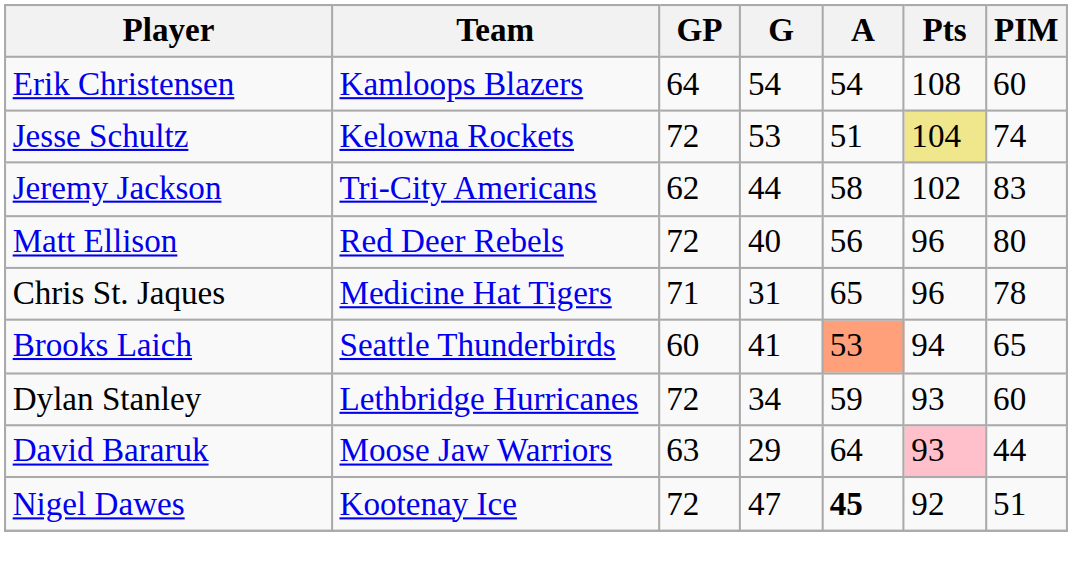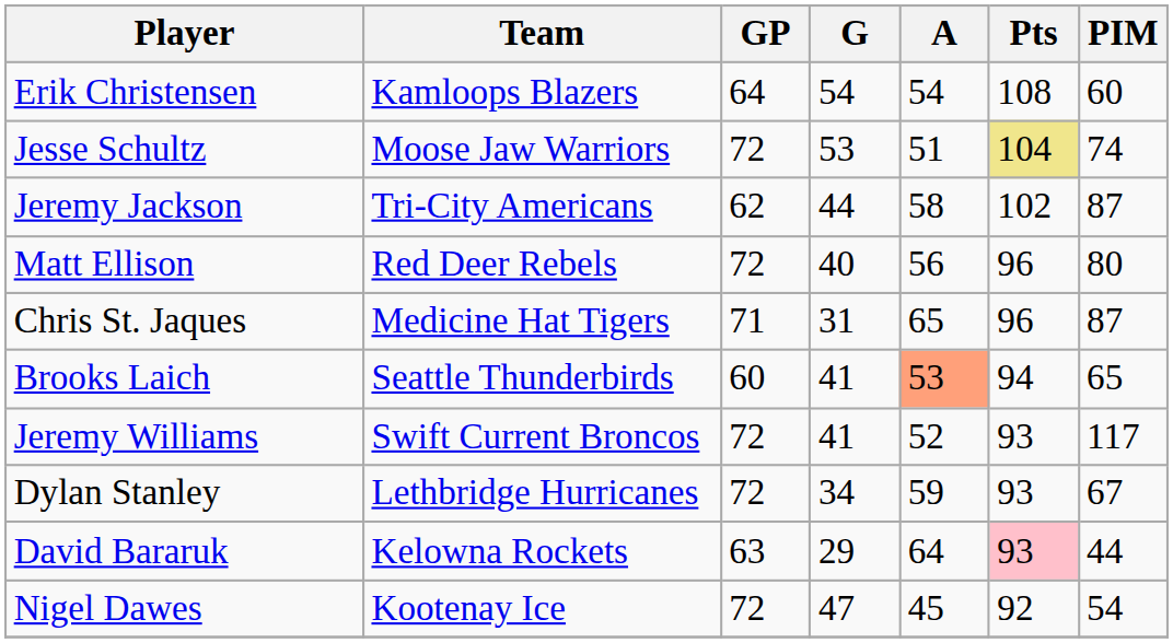 <table class="wikitable">
 <tr>
 <th width="30%">Player</th>
 <th width="30%">Team</th>
 <th width="7.5%">GP</th>
 <th width="7.5%">G</th>
 <th width="7.5%">A</th>
 <th width="7.5%">Pts</th>
 <th width="7.5%">PIM</th>
 </tr>
 <tr>
 <td><a href='#'>Erik Christensen</a></td>
 <td><a href='#'>Kamloops Blazers</a></td>
 <td>64</td>
 <td>54</td>
 <td>54</td>
 <td>108</td>
 <td>60</td>
 </tr>
 <tr>
 <td><a href='#'>Jesse Schultz</a></td>
-<td><a href='#'>Kelowna Rockets</a></td>
+<td><a href='#'>Moose Jaw Warriors</a></td>
 <td>72</td>
 <td>53</td>
 <td>51</td>
 <td style="background: khaki;">104</td>
 <td>74</td>
 </tr>
 <tr>
 <td><a href='#'>Jeremy Jackson</a></td>
 <td><a href='#'>Tri-City Americans</a></td>
 <td>62</td>
 <td>44</td>
 <td>58</td>
 <td>102</td>
-<td>83</td>
+<td>87</td>
 </tr>
 <tr>
 <td><a href='#'>Matt Ellison</a></td>
 <td><a href='#'>Red Deer Rebels</a></td>
 <td>72</td>
 <td>40</td>
 <td>56</td>
 <td>96</td>
 <td>80</td>
 </tr>
 <tr>
 <td>Chris St. Jaques</td>
 <td><a href='#'>Medicine Hat Tigers</a></td>
 <td>71</td>
 <td>31</td>
 <td>65</td>
 <td>96</td>
-<td>78</td>
+<td>87</td>
 </tr>
 <tr>
 <td><a href='#'>Brooks Laich</a></td>
 <td><a href='#'>Seattle Thunderbirds</a></td>
 <td>60</td>
 <td>41</td>
 <td style="background: lightsalmon;">53</td>
 <td>94</td>
 <td>65</td>
 </tr>
 <tr>
+<td><a href='#'>Jeremy Williams</a></td>
+<td><a href='#'>Swift Current Broncos</a></td>
+<td>72</td>
+<td>41</td>
+<td>52</td>
+<td>93</td>
+<td>117</td>
+</tr>
+<tr>
 <td>Dylan Stanley</td>
 <td><a href='#'>Lethbridge Hurricanes</a></td>
 <td>72</td>
 <td>34</td>
 <td>59</td>
 <td>93</td>
-<td>60</td>
+<td>67</td>
 </tr>
 <tr>
 <td><a href='#'>David Bararuk</a></td>
-<td><a href='#'>Moose Jaw Warriors</a></td>
+<td><a href='#'>Kelowna Rockets</a></td>
 <td>63</td>
 <td>29</td>
 <td>64</td>
 <td style="background: pink;">93</td>
 <td>44</td>
 </tr>
 <tr>
 <td><a href='#'>Nigel Dawes</a></td>
 <td><a href='#'>Kootenay Ice</a></td>
 <td>72</td>
 <td>47</td>
-<td><strong>45</strong></td>
+<td>45</td>
 <td>92</td>
-<td>51</td>
+<td>54</td>
 </tr>
 <tr>
 </tr>
 </table>
